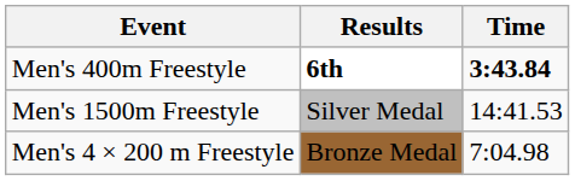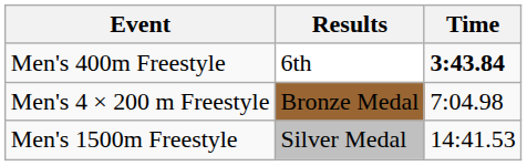 <table class="wikitable">
 <tr>
 <th>Event</th>
 <th>Results</th>
 <th>Time</th>
 </tr>
 <tr>
 <td>Men's 400m Freestyle</td>
-<td bgcolor="white"><strong>6th</strong></td>
+<td bgcolor="white">6th</td>
 <td><strong>3:43.84</strong></td>
+</tr>
+<tr>
+<td>Men's 4 × 200 m Freestyle</td>
+<td bgcolor="996633">Bronze Medal</td>
+<td>7:04.98</td>
 </tr>
 <tr>
 <td>Men's 1500m Freestyle</td>
 <td bgcolor="silver">Silver Medal</td>
 <td>14:41.53</td>
 </tr>
-<tr>
-<td>Men's 4 × 200 m Freestyle</td>
-<td bgcolor="996633">Bronze Medal</td>
-<td>7:04.98</td>
-</tr>
 </table>
